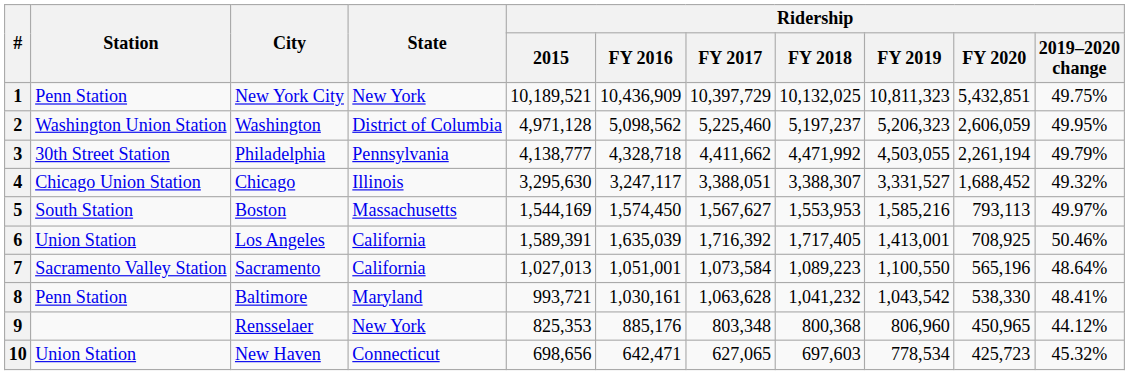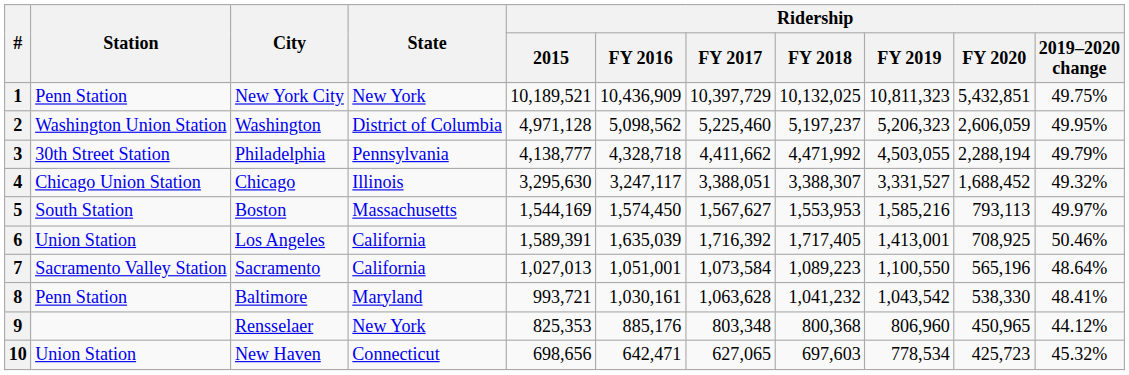 <table class="wikitable sortable sticky-header-multi">
 <tr>
 <th rowspan = 2>#</th>
 <th rowspan = 2>Station</th>
 <th rowspan = 2>City</th>
 <th rowspan = 2>State</th>
 <th colspan = 7>Ridership</th>
 </tr>
 <tr>
 <th> 2015</th>
 <th>FY 2016</th>
 <th>FY 2017</th>
 <th>FY 2018</th>
 <th>FY 2019</th>
 <th>FY 2020</th>
 <th>2019–2020<br>change</th>
 </tr>
 <tr>
 <th>1</th>
 <td><a href='#'>Penn Station</a></td>
 <td><a href='#'>New York City</a></td>
 <td><a href='#'>New York</a></td>
 <td align="right">10,189,521</td>
 <td align="right">10,436,909</td>
 <td align="right">10,397,729</td>
 <td align="right">10,132,025</td>
 <td align="right">10,811,323</td>
 <td align="right">5,432,851</td>
 <td align="center"> 49.75%</td>
 </tr>
 <tr>
 <th>2</th>
 <td><a href='#'>Washington Union Station</a></td>
 <td><a href='#'>Washington</a></td>
 <td><a href='#'>District of Columbia</a></td>
 <td align="right">4,971,128</td>
 <td align="right">5,098,562</td>
 <td align="right">5,225,460</td>
 <td align="right">5,197,237</td>
 <td align="right">5,206,323</td>
 <td align="right">2,606,059</td>
 <td align="center"> 49.95%</td>
 </tr>
 <tr>
 <th>3</th>
 <td><a href='#'>30th Street Station</a></td>
 <td><a href='#'>Philadelphia</a></td>
 <td><a href='#'>Pennsylvania</a></td>
 <td align="right">4,138,777</td>
 <td align="right">4,328,718</td>
 <td align="right">4,411,662</td>
 <td align="right">4,471,992</td>
 <td align="right">4,503,055</td>
-<td align="right">2,261,194</td>
+<td align="right">2,288,194</td>
 <td align="center"> 49.79%</td>
 </tr>
 <tr>
 <th>4</th>
 <td><a href='#'>Chicago Union Station</a></td>
 <td><a href='#'>Chicago</a></td>
 <td><a href='#'>Illinois</a></td>
 <td align="right">3,295,630</td>
 <td align="right">3,247,117</td>
 <td align="right">3,388,051</td>
 <td align="right">3,388,307</td>
 <td align="right">3,331,527</td>
 <td align="right">1,688,452</td>
 <td align="center"> 49.32%</td>
 </tr>
 <tr>
 <th>5</th>
 <td><a href='#'>South Station</a></td>
 <td><a href='#'>Boston</a></td>
 <td><a href='#'>Massachusetts</a></td>
 <td align="right">1,544,169</td>
 <td align="right">1,574,450</td>
 <td align="right">1,567,627</td>
 <td align="right">1,553,953</td>
 <td align="right">1,585,216</td>
 <td align="right">793,113</td>
 <td align="center"> 49.97%</td>
 </tr>
 <tr>
 <th>6</th>
 <td><a href='#'>Union Station</a></td>
 <td><a href='#'>Los Angeles</a></td>
 <td><a href='#'>California</a></td>
 <td align="right">1,589,391</td>
 <td align="right">1,635,039</td>
 <td align="right">1,716,392</td>
 <td align="right">1,717,405</td>
 <td align="right">1,413,001</td>
 <td align="right">708,925</td>
 <td align="center"> 50.46%</td>
 </tr>
 <tr>
 <th>7</th>
 <td><a href='#'>Sacramento Valley Station</a></td>
 <td><a href='#'>Sacramento</a></td>
 <td><a href='#'>California</a></td>
 <td align="right">1,027,013</td>
 <td align="right">1,051,001</td>
 <td align="right">1,073,584</td>
 <td align="right">1,089,223</td>
 <td align="right">1,100,550</td>
 <td align="right">565,196</td>
 <td align="center"> 48.64%</td>
 </tr>
 <tr>
 <th>8</th>
 <td><a href='#'>Penn Station</a></td>
 <td><a href='#'>Baltimore</a></td>
 <td><a href='#'>Maryland</a></td>
 <td align="right">993,721</td>
 <td align="right">1,030,161</td>
 <td align="right">1,063,628</td>
 <td align="right">1,041,232</td>
 <td align="right">1,043,542</td>
 <td align="right">538,330</td>
 <td align="center"> 48.41%</td>
 </tr>
 <tr>
 <th>9</th>
 <td></td>
 <td><a href='#'>Rensselaer</a></td>
 <td><a href='#'>New York</a></td>
 <td align="right">825,353</td>
 <td align="right">885,176</td>
 <td align="right">803,348</td>
 <td align="right">800,368</td>
 <td align="right">806,960</td>
 <td align="right">450,965</td>
 <td align="center"> 44.12%</td>
 </tr>
 <tr>
 <th>10</th>
 <td><a href='#'>Union Station</a></td>
 <td><a href='#'>New Haven</a></td>
 <td><a href='#'>Connecticut</a></td>
 <td align="right">698,656</td>
 <td align="right">642,471</td>
 <td align="right">627,065</td>
 <td align="right">697,603</td>
 <td align="right">778,534</td>
 <td align="right">425,723</td>
 <td align="center"> 45.32%</td>
 </tr>
 </table>
